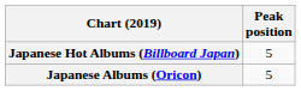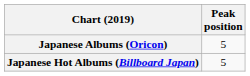 <table class="wikitable plainrowheaders sortable" style="text-align:center;">
 <tr>
 <th scope="col">Chart (2019)</th>
 <th scope="col">Peak<br>position</th>
 </tr>
 <tr>
+<th scope="row">Japanese Albums (<a href='#'>Oricon</a>)</th>
+<td>5</td>
+</tr>
+<tr>
 <th scope="row">Japanese Hot Albums (<em><a href='#'>Billboard Japan</a></em>)</th>
 <td>5</td>
 </tr>
-<tr>
-<th scope="row">Japanese Albums (<a href='#'>Oricon</a>)</th>
-<td>5</td>
-</tr>
 </table>
